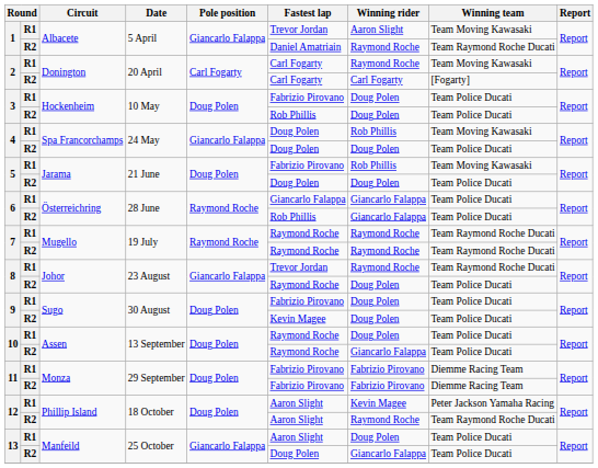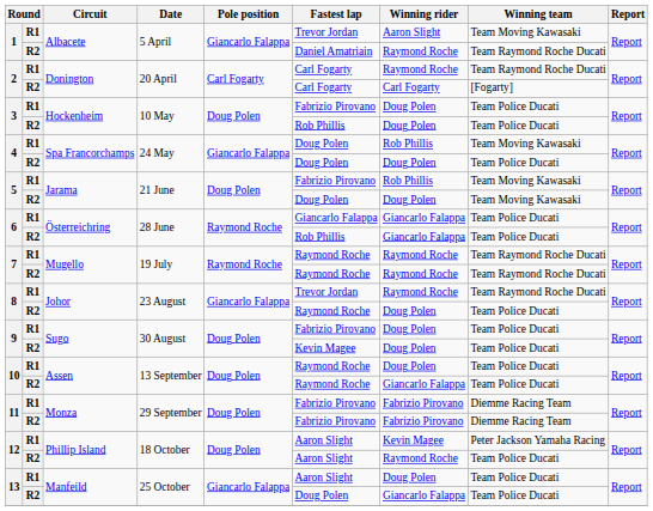 <table class="wikitable" style="font-size: 85%">
 <tr>
 <th colspan=2>Round</th>
 <th>Circuit</th>
 <th>Date</th>
 <th>Pole position</th>
 <th>Fastest lap</th>
 <th>Winning rider</th>
 <th>Winning team</th>
 <th>Report</th>
 </tr>
 <tr>
 <th rowspan=2>1</th>
 <th>R1</th>
 <td rowspan=2> <a href='#'>Albacete</a></td>
 <td rowspan=2>5 April</td>
 <td rowspan=2> <a href='#'>Giancarlo Falappa</a></td>
 <td> <a href='#'>Trevor Jordan</a></td>
 <td> <a href='#'>Aaron Slight</a></td>
 <td>Team Moving Kawasaki</td>
 <td rowspan=2><a href='#'>Report</a></td>
 </tr>
 <tr>
 <th>R2</th>
 <td> <a href='#'>Daniel Amatriain</a></td>
 <td> <a href='#'>Raymond Roche</a></td>
 <td>Team Raymond Roche Ducati</td>
 </tr>
 <tr>
 <th rowspan=2>2</th>
 <th>R1</th>
 <td rowspan=2> <a href='#'>Donington</a></td>
 <td rowspan=2>20 April</td>
 <td rowspan=2> <a href='#'>Carl Fogarty</a></td>
 <td> <a href='#'>Carl Fogarty</a></td>
 <td> <a href='#'>Raymond Roche</a></td>
-<td>Team Moving Kawasaki</td>
+<td>Team Raymond Roche Ducati</td>
 <td rowspan=2><a href='#'>Report</a></td>
 </tr>
 <tr>
 <th>R2</th>
 <td> <a href='#'>Carl Fogarty</a></td>
 <td> <a href='#'>Carl Fogarty</a></td>
 <td>[Fogarty]</td>
 </tr>
 <tr>
 <th rowspan=2>3</th>
 <th>R1</th>
 <td rowspan=2> <a href='#'>Hockenheim</a></td>
 <td rowspan=2>10 May</td>
 <td rowspan=2> <a href='#'>Doug Polen</a></td>
 <td> <a href='#'>Fabrizio Pirovano</a></td>
 <td> <a href='#'>Doug Polen</a></td>
 <td>Team Police Ducati</td>
 <td rowspan=2><a href='#'>Report</a></td>
 </tr>
 <tr>
 <th>R2</th>
 <td> <a href='#'>Rob Phillis</a></td>
 <td> <a href='#'>Doug Polen</a></td>
 <td>Team Police Ducati</td>
 </tr>
 <tr>
 <th rowspan=2>4</th>
 <th>R1</th>
 <td rowspan=2> <a href='#'>Spa Francorchamps</a></td>
 <td rowspan=2>24 May</td>
 <td rowspan=2> <a href='#'>Giancarlo Falappa</a></td>
 <td> <a href='#'>Doug Polen</a></td>
 <td> <a href='#'>Rob Phillis</a></td>
 <td>Team Moving Kawasaki</td>
 <td rowspan=2><a href='#'>Report</a></td>
 </tr>
 <tr>
 <th>R2</th>
 <td> <a href='#'>Doug Polen</a></td>
 <td> <a href='#'>Doug Polen</a></td>
 <td>Team Police Ducati</td>
 </tr>
 <tr>
 <th rowspan=2>5</th>
 <th>R1</th>
 <td rowspan=2> <a href='#'>Jarama</a></td>
 <td rowspan=2>21 June</td>
 <td rowspan=2> <a href='#'>Doug Polen</a></td>
 <td> <a href='#'>Fabrizio Pirovano</a></td>
 <td> <a href='#'>Rob Phillis</a></td>
 <td>Team Moving Kawasaki</td>
 <td rowspan=2><a href='#'>Report</a></td>
 </tr>
 <tr>
 <th>R2</th>
 <td> <a href='#'>Doug Polen</a></td>
 <td> <a href='#'>Doug Polen</a></td>
-<td>Team Police Ducati</td>
+<td>Team Moving Kawasaki</td>
 </tr>
 <tr>
 <th rowspan=2>6</th>
 <th>R1</th>
 <td rowspan=2> <a href='#'>Österreichring</a></td>
 <td rowspan=2>28 June</td>
 <td rowspan=2> <a href='#'>Raymond Roche</a></td>
 <td> <a href='#'>Giancarlo Falappa</a></td>
 <td> <a href='#'>Giancarlo Falappa</a></td>
 <td>Team Police Ducati</td>
 <td rowspan=2><a href='#'>Report</a></td>
 </tr>
 <tr>
 <th>R2</th>
 <td> <a href='#'>Rob Phillis</a></td>
 <td> <a href='#'>Giancarlo Falappa</a></td>
 <td>Team Police Ducati</td>
 </tr>
 <tr>
 <th rowspan=2>7</th>
 <th>R1</th>
 <td rowspan=2> <a href='#'>Mugello</a></td>
 <td rowspan=2>19 July</td>
 <td rowspan=2> <a href='#'>Raymond Roche</a></td>
 <td> <a href='#'>Raymond Roche</a></td>
 <td> <a href='#'>Raymond Roche</a></td>
 <td>Team Raymond Roche Ducati</td>
 <td rowspan=2><a href='#'>Report</a></td>
 </tr>
 <tr>
 <th>R2</th>
 <td> <a href='#'>Raymond Roche</a></td>
 <td> <a href='#'>Raymond Roche</a></td>
 <td>Team Raymond Roche Ducati</td>
 </tr>
 <tr>
 <th rowspan=2>8</th>
 <th>R1</th>
 <td rowspan=2> <a href='#'>Johor</a></td>
 <td rowspan=2>23 August</td>
 <td rowspan=2> <a href='#'>Giancarlo Falappa</a></td>
 <td> <a href='#'>Trevor Jordan</a></td>
 <td> <a href='#'>Raymond Roche</a></td>
 <td>Team Raymond Roche Ducati</td>
 <td rowspan=2><a href='#'>Report</a></td>
 </tr>
 <tr>
 <th>R2</th>
 <td> <a href='#'>Raymond Roche</a></td>
 <td> <a href='#'>Doug Polen</a></td>
 <td>Team Police Ducati</td>
 </tr>
 <tr>
 <th rowspan=2>9</th>
 <th>R1</th>
 <td rowspan=2> <a href='#'>Sugo</a></td>
 <td rowspan=2>30 August</td>
 <td rowspan=2> <a href='#'>Doug Polen</a></td>
 <td> <a href='#'>Fabrizio Pirovano</a></td>
 <td> <a href='#'>Doug Polen</a></td>
 <td>Team Police Ducati</td>
 <td rowspan=2><a href='#'>Report</a></td>
 </tr>
 <tr>
 <th>R2</th>
 <td> <a href='#'>Kevin Magee</a></td>
 <td> <a href='#'>Doug Polen</a></td>
 <td>Team Police Ducati</td>
 </tr>
 <tr>
 <th rowspan=2>10</th>
 <th>R1</th>
 <td rowspan=2> <a href='#'>Assen</a></td>
 <td rowspan=2>13 September</td>
 <td rowspan=2> <a href='#'>Doug Polen</a></td>
 <td> <a href='#'>Raymond Roche</a></td>
 <td> <a href='#'>Doug Polen</a></td>
 <td>Team Police Ducati</td>
 <td rowspan=2><a href='#'>Report</a></td>
 </tr>
 <tr>
 <th>R2</th>
 <td> <a href='#'>Raymond Roche</a></td>
 <td> <a href='#'>Giancarlo Falappa</a></td>
 <td>Team Police Ducati</td>
 </tr>
 <tr>
 <th rowspan=2>11</th>
 <th>R1</th>
 <td rowspan=2> <a href='#'>Monza</a></td>
 <td rowspan=2>29 September</td>
 <td rowspan=2> <a href='#'>Doug Polen</a></td>
 <td> <a href='#'>Fabrizio Pirovano</a></td>
 <td> <a href='#'>Fabrizio Pirovano</a></td>
 <td>Diemme Racing Team</td>
 <td rowspan=2><a href='#'>Report</a></td>
 </tr>
 <tr>
 <th>R2</th>
 <td> <a href='#'>Fabrizio Pirovano</a></td>
 <td> <a href='#'>Fabrizio Pirovano</a></td>
 <td>Diemme Racing Team</td>
 </tr>
 <tr>
 <th rowspan=2>12</th>
 <th>R1</th>
 <td rowspan=2> <a href='#'>Phillip Island</a></td>
 <td rowspan=2>18 October</td>
 <td rowspan=2> <a href='#'>Doug Polen</a></td>
 <td> <a href='#'>Aaron Slight</a></td>
 <td> <a href='#'>Kevin Magee</a></td>
 <td>Peter Jackson Yamaha Racing</td>
 <td rowspan=2><a href='#'>Report</a></td>
 </tr>
 <tr>
 <th>R2</th>
 <td> <a href='#'>Aaron Slight</a></td>
 <td> <a href='#'>Raymond Roche</a></td>
-<td>Team Raymond Roche Ducati</td>
+<td>Team Police Ducati</td>
 </tr>
 <tr>
 <th rowspan=2>13</th>
 <th>R1</th>
 <td rowspan=2> <a href='#'>Manfeild</a></td>
 <td rowspan=2>25 October</td>
 <td rowspan=2> <a href='#'>Giancarlo Falappa</a></td>
 <td> <a href='#'>Aaron Slight</a></td>
 <td> <a href='#'>Doug Polen</a></td>
 <td>Team Police Ducati</td>
 <td rowspan=2><a href='#'>Report</a></td>
 </tr>
 <tr>
 <th>R2</th>
 <td> <a href='#'>Doug Polen</a></td>
 <td> <a href='#'>Giancarlo Falappa</a></td>
 <td>Team Police Ducati</td>
 </tr>
 <tr>
 </tr>
 </table>
